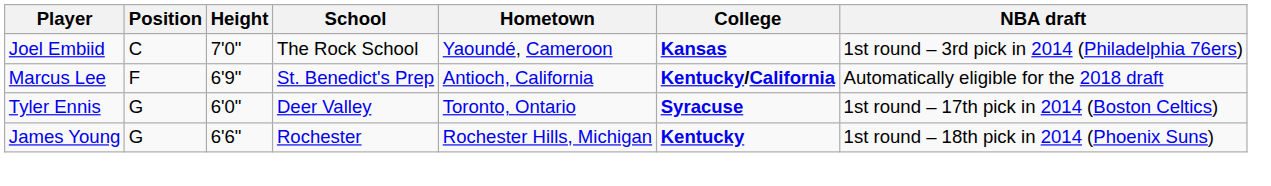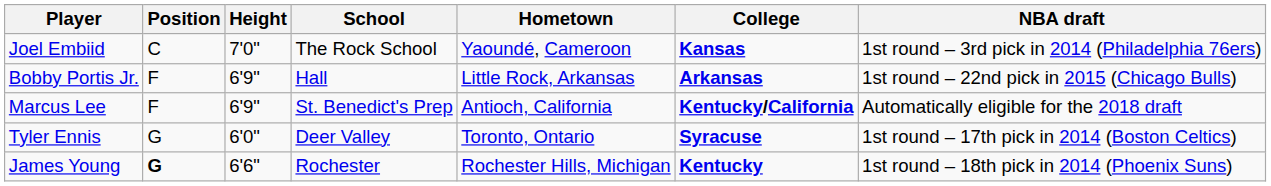 <table class="wikitable">
 <tr>
 <th>Player</th>
 <th>Position</th>
 <th>Height</th>
 <th>School</th>
 <th>Hometown</th>
 <th>College</th>
 <th>NBA draft</th>
 </tr>
 <tr>
 <td><a href='#'>Joel Embiid</a></td>
 <td>C</td>
 <td>7'0"</td>
 <td>The Rock School</td>
 <td><a href='#'>Yaoundé</a>, <a href='#'>Cameroon</a></td>
 <td><strong><a href='#'>Kansas</a></strong></td>
 <td>1st round – 3rd pick in <a href='#'>2014</a> (<a href='#'>Philadelphia 76ers</a>)</td>
+</tr>
+<tr>
+<td><a href='#'>Bobby Portis Jr.</a></td>
+<td>F</td>
+<td>6'9"</td>
+<td><a href='#'>Hall</a></td>
+<td><a href='#'>Little Rock, Arkansas</a></td>
+<td><strong><a href='#'>Arkansas</a></strong></td>
+<td>1st round – 22nd pick in <a href='#'>2015</a> (<a href='#'>Chicago Bulls</a>)</td>
 </tr>
 <tr>
 <td><a href='#'>Marcus Lee</a></td>
 <td>F</td>
 <td>6'9"</td>
 <td><a href='#'>St. Benedict's Prep</a></td>
 <td><a href='#'>Antioch, California</a></td>
 <td><strong><a href='#'>Kentucky</a>/<a href='#'>California</a></strong></td>
 <td>Automatically eligible for the <a href='#'>2018 draft</a></td>
 </tr>
 <tr>
 <td><a href='#'>Tyler Ennis</a></td>
 <td>G</td>
 <td>6'0"</td>
 <td><a href='#'>Deer Valley</a></td>
 <td><a href='#'>Toronto, Ontario</a></td>
 <td><strong><a href='#'>Syracuse</a></strong></td>
 <td>1st round – 17th pick in <a href='#'>2014</a> (<a href='#'>Boston Celtics</a>)</td>
 </tr>
 <tr>
 <td><a href='#'>James Young</a></td>
-<td>G</td>
+<td><strong>G</strong></td>
 <td>6'6"</td>
 <td><a href='#'>Rochester</a></td>
 <td><a href='#'>Rochester Hills, Michigan</a></td>
 <td><strong><a href='#'>Kentucky</a></strong></td>
 <td>1st round – 18th pick in <a href='#'>2014</a> (<a href='#'>Phoenix Suns</a>)</td>
 </tr>
 </table>
